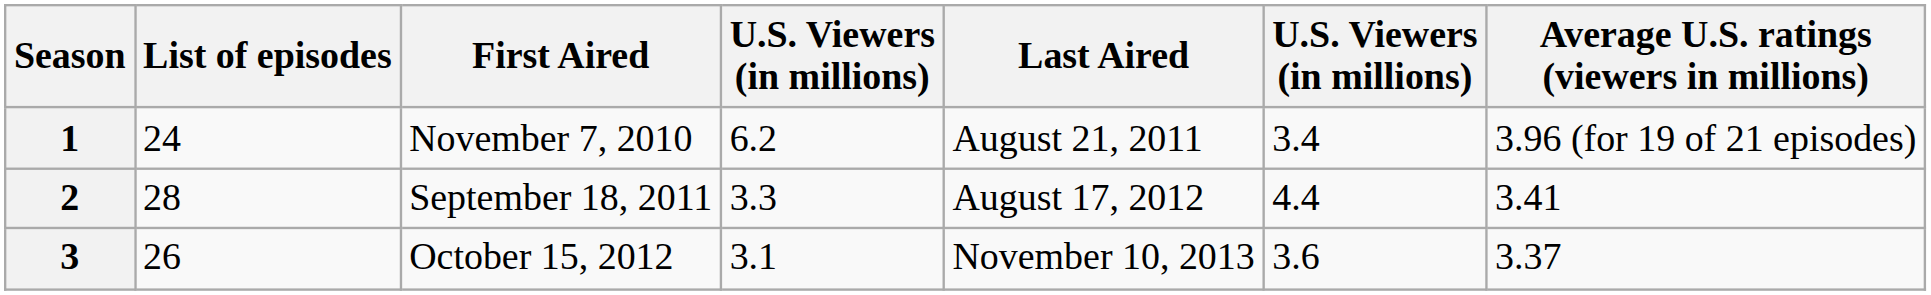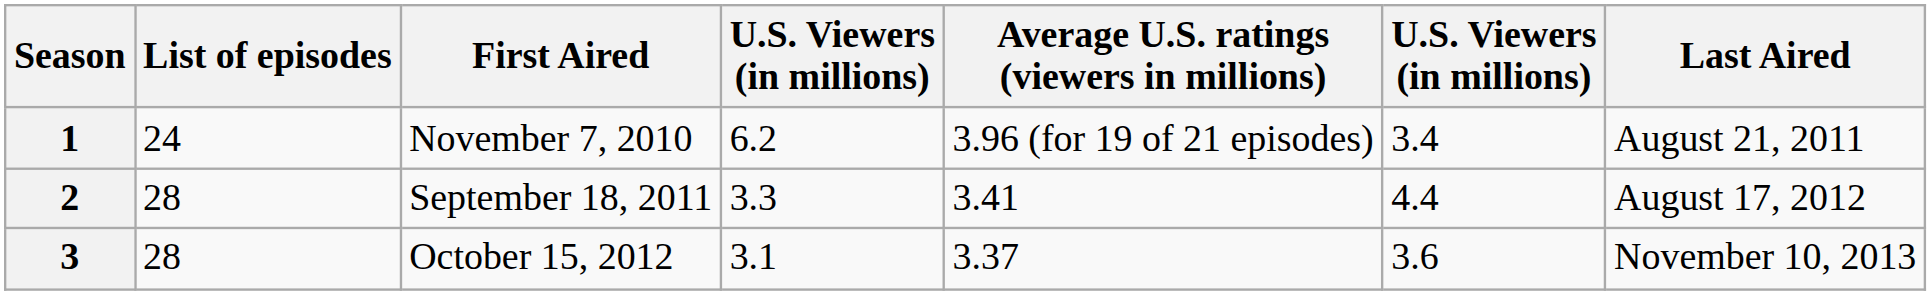 <table class="wikitable">
 <tr>
 <th>Season</th>
 <th>List of episodes</th>
 <th>First Aired</th>
 <th>U.S. Viewers<br>(in millions)</th>
+<th>Average U.S. ratings<br>(viewers in millions)</th>
+<th>U.S. Viewers<br>(in millions)</th>
 <th>Last Aired</th>
-<th>U.S. Viewers<br>(in millions)</th>
-<th>Average U.S. ratings<br>(viewers in millions)</th>
 </tr>
 <tr>
 <th>1</th>
 <td>24</td>
 <td>November 7, 2010</td>
 <td>6.2</td>
+<td>3.96 (for 19 of 21 episodes)</td>
+<td>3.4</td>
 <td>August 21, 2011</td>
-<td>3.4</td>
-<td>3.96 (for 19 of 21 episodes)</td>
 </tr>
 <tr>
 <th>2</th>
 <td>28</td>
 <td>September 18, 2011</td>
 <td>3.3</td>
+<td>3.41</td>
+<td>4.4</td>
 <td>August 17, 2012</td>
-<td>4.4</td>
-<td>3.41</td>
 </tr>
 <tr>
 <th>3</th>
-<td>26</td>
+<td>28</td>
 <td>October 15, 2012</td>
 <td>3.1</td>
+<td>3.37</td>
+<td>3.6</td>
 <td>November 10, 2013</td>
-<td>3.6</td>
-<td>3.37</td>
 </tr>
 </table>
